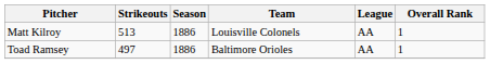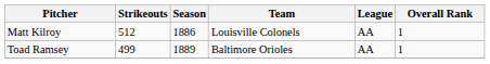 <table class="wikitable">
 <tr>
 <th bgcolor="#DDDDFF" width="150">Pitcher</th>
 <th bgcolor="#DDDDFF" width="5">Strikeouts</th>
 <th bgcolor="#DDDDFF" width="5">Season</th>
 <th bgcolor="#DDDDFF" width="200">Team</th>
 <th bgcolor="#DDDDFF" width="5">League</th>
 <th bgcolor="#DDDDFF" width="120">Overall Rank</th>
 </tr>
 <tr>
 <td>Matt Kilroy</td>
-<td>513</td>
+<td>512</td>
 <td>1886</td>
 <td>Louisville Colonels</td>
 <td>AA</td>
 <td>1</td>
 </tr>
 <tr>
 <td>Toad Ramsey</td>
-<td>497</td>
-<td>1886</td>
+<td>499</td>
+<td>1889</td>
 <td>Baltimore Orioles</td>
 <td>AA</td>
 <td>1</td>
 </tr>
 <tr>
 </tr>
 </table>
